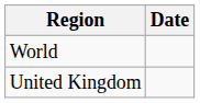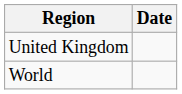 <table class="wikitable">
 <tr>
 <th>Region</th>
 <th>Date</th>
 </tr>
 <tr>
+<td>United Kingdom</td>
+<td></td>
+</tr>
+<tr>
 <td>World</td>
 <td></td>
 </tr>
-<tr>
-<td>United Kingdom</td>
-<td></td>
-</tr>
 </table>
